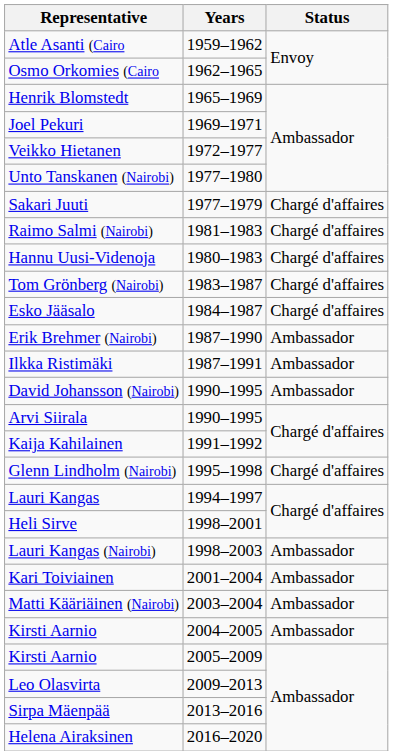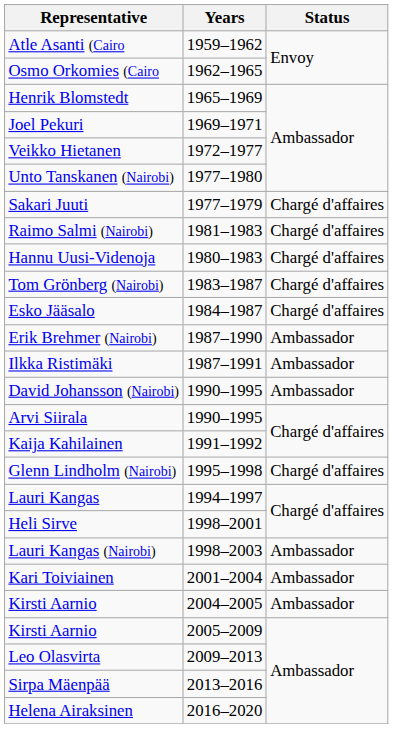 <table class="wikitable sortable">
 <tr>
 <th>Representative</th>
 <th>Years</th>
 <th>Status</th>
 </tr>
 <tr>
 <td><a href='#'>Atle Asanti</a> <small>(<a href='#'>Cairo</a></small></td>
 <td>1959–1962</td>
 <td rowspan="2">Envoy</td>
 </tr>
 <tr>
 <td><a href='#'>Osmo Orkomies</a> <small>(<a href='#'>Cairo</a></small></td>
 <td>1962–1965</td>
 </tr>
 <tr>
 <td><a href='#'>Henrik Blomstedt</a></td>
 <td>1965–1969</td>
 <td rowspan="4">Ambassador</td>
 </tr>
 <tr>
 <td><a href='#'>Joel Pekuri</a></td>
 <td>1969–1971</td>
 </tr>
 <tr>
 <td><a href='#'>Veikko Hietanen</a></td>
 <td>1972–1977</td>
 </tr>
 <tr>
 <td><a href='#'>Unto Tanskanen</a> <small>(<a href='#'>Nairobi</a>)</small></td>
 <td>1977–1980</td>
 </tr>
 <tr>
 <td><a href='#'>Sakari Juuti</a></td>
 <td>1977–1979</td>
 <td>Chargé d'affaires</td>
 </tr>
 <tr>
 <td><a href='#'>Raimo Salmi</a> <small>(<a href='#'>Nairobi</a>)</small></td>
 <td>1981–1983</td>
 <td>Chargé d'affaires</td>
 </tr>
 <tr>
 <td><a href='#'>Hannu Uusi-Videnoja</a></td>
 <td>1980–1983</td>
 <td>Chargé d'affaires</td>
 </tr>
 <tr>
 <td><a href='#'>Tom Grönberg</a> <small>(<a href='#'>Nairobi</a>)</small></td>
 <td>1983–1987</td>
 <td>Chargé d'affaires</td>
 </tr>
 <tr>
 <td><a href='#'>Esko Jääsalo</a></td>
 <td>1984–1987</td>
 <td>Chargé d'affaires</td>
 </tr>
 <tr>
 <td><a href='#'>Erik Brehmer</a> <small>(<a href='#'>Nairobi</a>)</small></td>
 <td>1987–1990</td>
 <td>Ambassador</td>
 </tr>
 <tr>
 <td><a href='#'>Ilkka Ristimäki</a></td>
 <td>1987–1991</td>
 <td>Ambassador</td>
 </tr>
 <tr>
 <td><a href='#'>David Johansson</a> <small>(<a href='#'>Nairobi</a>)</small></td>
 <td>1990–1995</td>
 <td>Ambassador</td>
 </tr>
 <tr>
 <td><a href='#'>Arvi Siirala</a></td>
 <td>1990–1995</td>
 <td rowspan="2">Chargé d'affaires</td>
 </tr>
 <tr>
 <td><a href='#'>Kaija Kahilainen</a></td>
 <td>1991–1992</td>
 </tr>
 <tr>
 <td><a href='#'>Glenn Lindholm</a> <small>(<a href='#'>Nairobi</a>)</small></td>
 <td>1995–1998</td>
 <td>Chargé d'affaires</td>
 </tr>
 <tr>
 <td><a href='#'>Lauri Kangas</a></td>
 <td>1994–1997</td>
 <td rowspan=" 2">Chargé d'affaires</td>
 </tr>
 <tr>
 <td><a href='#'>Heli Sirve</a></td>
 <td>1998–2001</td>
 </tr>
 <tr>
 <td><a href='#'>Lauri Kangas</a> <small>(<a href='#'>Nairobi</a>)</small></td>
 <td>1998–2003</td>
 <td>Ambassador</td>
 </tr>
 <tr>
 <td><a href='#'>Kari Toiviainen</a></td>
 <td>2001–2004</td>
 <td>Ambassador</td>
 </tr>
 <tr>
-<td><a href='#'>Matti Kääriäinen</a> <small>(<a href='#'>Nairobi</a>)</small></td>
-<td>2003–2004</td>
-<td>Ambassador</td>
-</tr>
-<tr>
 <td><a href='#'>Kirsti Aarnio</a></td>
 <td>2004–2005</td>
 <td>Ambassador</td>
 </tr>
 <tr>
 <td><a href='#'>Kirsti Aarnio</a></td>
 <td>2005–2009</td>
 <td rowspan="4">Ambassador</td>
 </tr>
 <tr>
 <td><a href='#'>Leo Olasvirta</a></td>
 <td>2009–2013</td>
 </tr>
 <tr>
 <td><a href='#'>Sirpa Mäenpää</a></td>
 <td>2013–2016</td>
 </tr>
 <tr>
 <td><a href='#'>Helena Airaksinen</a></td>
 <td>2016–2020 </td>
 </tr>
 </table>
